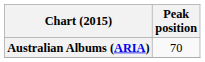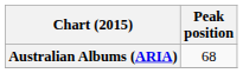 <table class="wikitable plainrowheaders sortable" border="1">
 <tr>
 <th scope="col">Chart (2015)</th>
 <th scope="col">Peak<br>position</th>
 </tr>
 <tr>
 <th scope="row">Australian Albums (<a href='#'>ARIA</a>)</th>
-<td align="center">70</td>
+<td align="center">68</td>
 </tr>
 <tr>
 </tr>
 </table>
